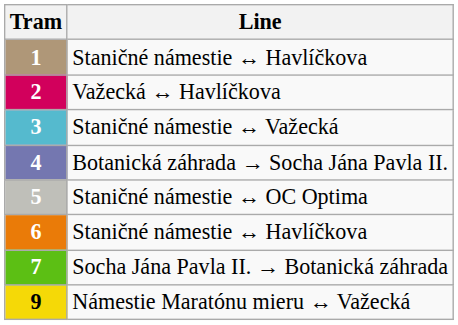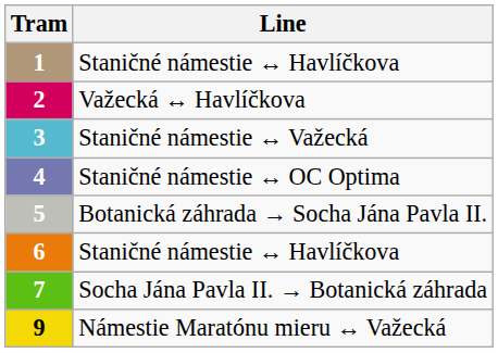 <table class="wikitable">
 <tr>
 <th>Tram</th>
 <th>Line</th>
 </tr>
 <tr>
 <td align="center" style="color: white; background-color: #AF9778"><strong>1</strong></td>
 <td>Staničné námestie ↔ Havlíčkova</td>
 </tr>
 <tr>
 <td align="center" style="color: white; background-color: #d2005c"><strong>2</strong></td>
 <td>Važecká ↔ Havlíčkova</td>
 </tr>
 <tr>
 <td align="center" style="color: white; background-color: #55bace"><strong>3</strong></td>
 <td>Staničné námestie ↔ Važecká</td>
 </tr>
 <tr>
 <td align="center" style="color: white; background-color: #7477b0"><strong>4</strong></td>
-<td>Botanická záhrada → Socha Jána Pavla II.</td>
+<td>Staničné námestie ↔ OC Optima</td>
 </tr>
 <tr>
 <td align="center" style="color: white; background-color: #bfbfb9"><strong>5</strong></td>
-<td>Staničné námestie ↔ OC Optima</td>
+<td>Botanická záhrada → Socha Jána Pavla II.</td>
 </tr>
 <tr>
 <td align="center" style="color: white; background-color: #ea7b08"><strong>6</strong></td>
 <td>Staničné námestie ↔ Havlíčkova</td>
 </tr>
 <tr>
 <td align="center" style="color: white; background-color: #5cbf14"><strong>7</strong></td>
 <td>Socha Jána Pavla II. → Botanická záhrada</td>
 </tr>
 <tr>
 <td align="center" style="color: black; background-color: #f5d907"><strong>9</strong></td>
 <td>Námestie Maratónu mieru ↔ Važecká</td>
 </tr>
 </table>
